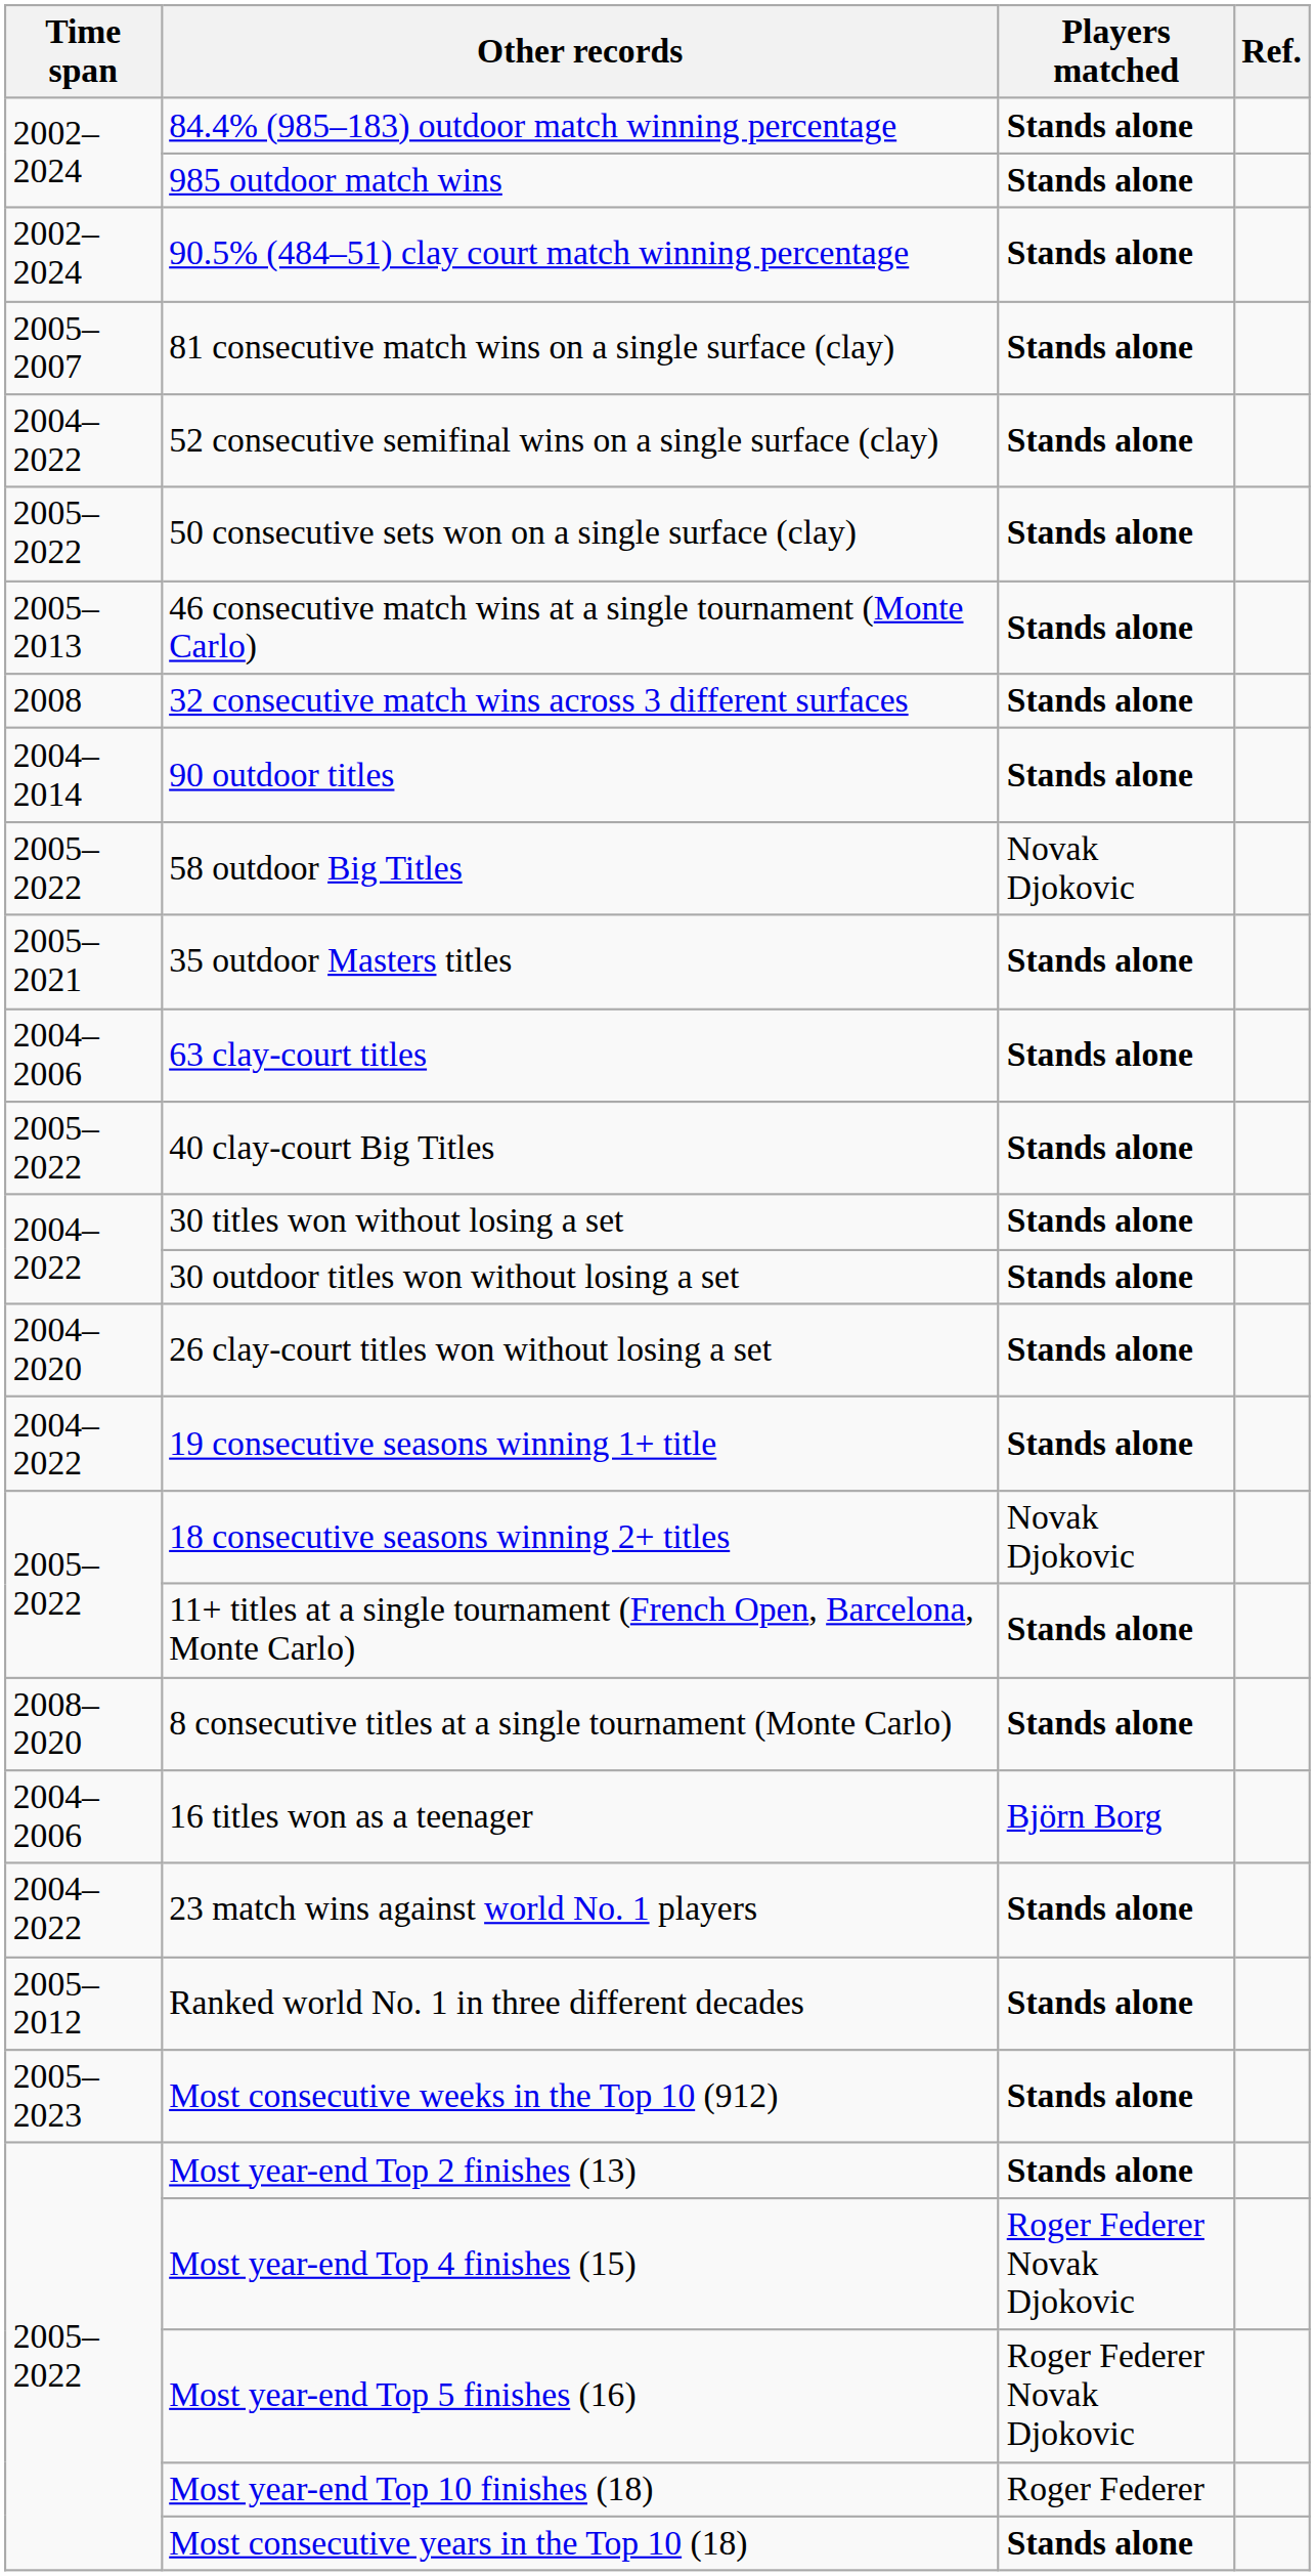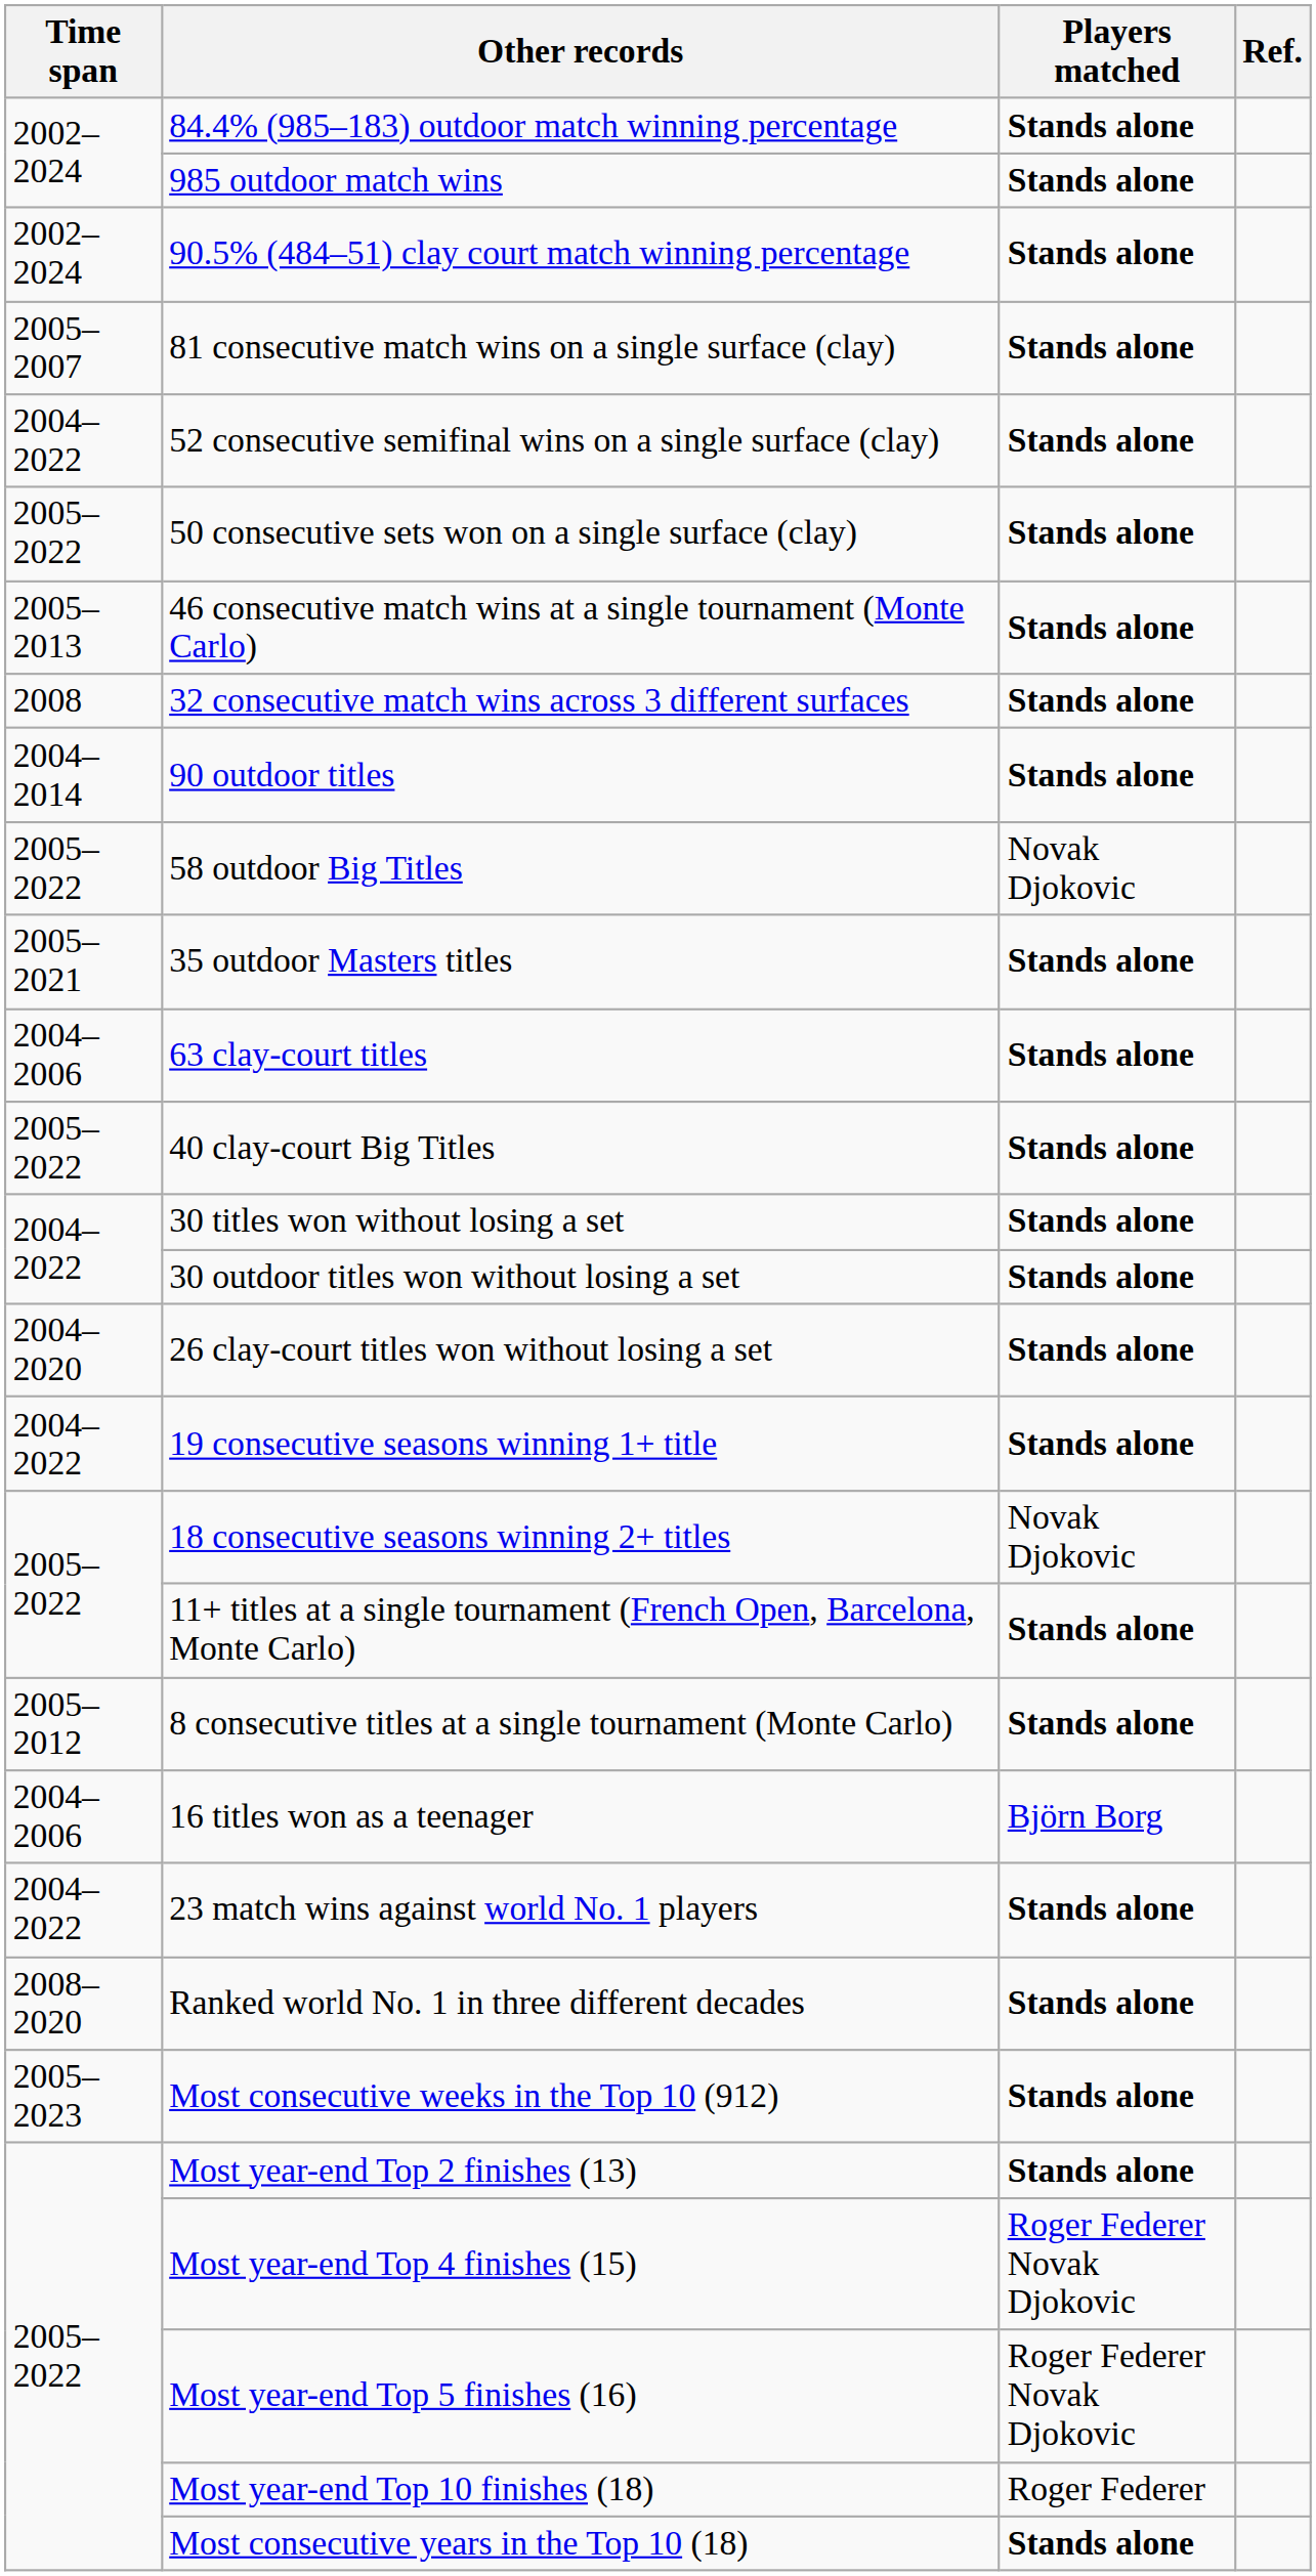 <table class="wikitable collapsible collapsed" style=text-align:left>
 <tr>
 <th>Time span</th>
 <th>Other records</th>
 <th>Players matched</th>
 <th>Ref.</th>
 </tr>
 <tr>
 <td rowspan=2>2002–2024</td>
 <td><a href='#'>84.4% (985–183) outdoor match winning percentage</a></td>
 <td><strong>Stands alone</strong></td>
 <td></td>
 </tr>
 <tr>
 <td><a href='#'>985 outdoor match wins</a></td>
 <td><strong>Stands alone</strong></td>
 <td></td>
 </tr>
 <tr>
 <td>2002–2024</td>
 <td><a href='#'>90.5% (484–51) clay court match winning percentage</a></td>
 <td><strong>Stands alone</strong></td>
 <td></td>
 </tr>
 <tr>
 <td>2005–2007</td>
 <td>81 consecutive match wins on a single surface (clay)</td>
 <td><strong>Stands alone</strong></td>
 <td></td>
 </tr>
 <tr>
 <td>2004–2022</td>
 <td>52 consecutive semifinal wins on a single surface (clay)</td>
 <td><strong>Stands alone</strong></td>
 <td></td>
 </tr>
 <tr>
 <td>2005–2022</td>
 <td>50 consecutive sets won on a single surface (clay)</td>
 <td><strong>Stands alone</strong></td>
 <td></td>
 </tr>
 <tr>
 <td>2005–2013</td>
 <td>46 consecutive match wins at a single tournament (<a href='#'>Monte Carlo</a>)</td>
 <td><strong>Stands alone</strong></td>
 <td></td>
 </tr>
 <tr>
 <td>2008</td>
 <td><a href='#'>32 consecutive match wins across 3 different surfaces</a></td>
 <td><strong>Stands alone</strong></td>
 <td></td>
 </tr>
 <tr>
 <td>2004–2014</td>
 <td><a href='#'>90 outdoor titles</a></td>
 <td><strong>Stands alone</strong></td>
 <td></td>
 </tr>
 <tr>
 <td>2005–2022</td>
 <td>58 outdoor <a href='#'>Big Titles</a></td>
 <td>Novak Djokovic</td>
 <td></td>
 </tr>
 <tr>
 <td>2005–2021</td>
 <td>35 outdoor <a href='#'>Masters</a> titles</td>
 <td><strong>Stands alone</strong></td>
 <td></td>
 </tr>
 <tr>
 <td>2004–2006</td>
 <td><a href='#'>63 clay-court titles</a></td>
 <td><strong>Stands alone</strong></td>
 <td></td>
 </tr>
 <tr>
 <td>2005–2022</td>
 <td>40 clay-court Big Titles</td>
 <td><strong>Stands alone</strong></td>
 <td></td>
 </tr>
 <tr>
 <td rowspan=2>2004–2022</td>
 <td>30 titles won without losing a set</td>
 <td><strong>Stands alone</strong></td>
 <td></td>
 </tr>
 <tr>
 <td>30 outdoor titles won without losing a set</td>
 <td><strong>Stands alone</strong></td>
 <td></td>
 </tr>
 <tr>
 <td>2004–2020</td>
 <td>26 clay-court titles won without losing a set</td>
 <td><strong>Stands alone</strong></td>
 <td></td>
 </tr>
 <tr>
 <td>2004–2022</td>
 <td><a href='#'>19 consecutive seasons winning 1+ title</a></td>
 <td><strong>Stands alone</strong></td>
 <td></td>
 </tr>
 <tr>
 <td rowspan=2>2005–2022</td>
 <td><a href='#'>18 consecutive seasons winning 2+ titles</a></td>
 <td>Novak Djokovic</td>
 <td></td>
 </tr>
 <tr>
 <td>11+ titles at a single tournament (<a href='#'>French Open</a>, <a href='#'>Barcelona</a>, Monte Carlo)</td>
 <td><strong>Stands alone</strong></td>
 <td></td>
 </tr>
 <tr>
-<td>2008–2020</td>
+<td>2005–2012</td>
 <td>8 consecutive titles at a single tournament (Monte Carlo)</td>
 <td><strong>Stands alone</strong></td>
 <td></td>
 </tr>
 <tr>
 <td>2004–2006</td>
 <td>16 titles won as a teenager</td>
 <td><a href='#'>Björn Borg</a></td>
 <td></td>
 </tr>
 <tr>
 <td>2004–2022</td>
 <td>23 match wins against <a href='#'>world No. 1</a> players</td>
 <td><strong>Stands alone</strong></td>
 <td></td>
 </tr>
 <tr>
-<td>2005–2012</td>
+<td>2008–2020</td>
 <td>Ranked world No. 1 in three different decades</td>
 <td><strong>Stands alone</strong></td>
 <td></td>
 </tr>
 <tr>
 <td>2005–2023</td>
 <td><a href='#'>Most consecutive weeks in the Top 10</a> (912)</td>
 <td><strong>Stands alone</strong></td>
 <td></td>
 </tr>
 <tr>
 <td rowspan=5>2005–2022</td>
 <td><a href='#'>Most year-end Top 2 finishes</a> (13)</td>
 <td><strong>Stands alone</strong></td>
 <td></td>
 </tr>
 <tr>
 <td><a href='#'>Most year-end Top 4 finishes</a> (15)</td>
 <td><a href='#'>Roger Federer</a><br>Novak Djokovic</td>
 <td></td>
 </tr>
 <tr>
 <td><a href='#'>Most year-end Top 5 finishes</a> (16)</td>
 <td>Roger Federer <br>Novak Djokovic</td>
 <td></td>
 </tr>
 <tr>
 <td><a href='#'>Most year-end Top 10 finishes</a> (18)</td>
 <td>Roger Federer</td>
 <td></td>
 </tr>
 <tr>
 <td><a href='#'>Most consecutive years in the Top 10</a> (18)</td>
 <td><strong>Stands alone</strong></td>
 <td></td>
 </tr>
 </table>
